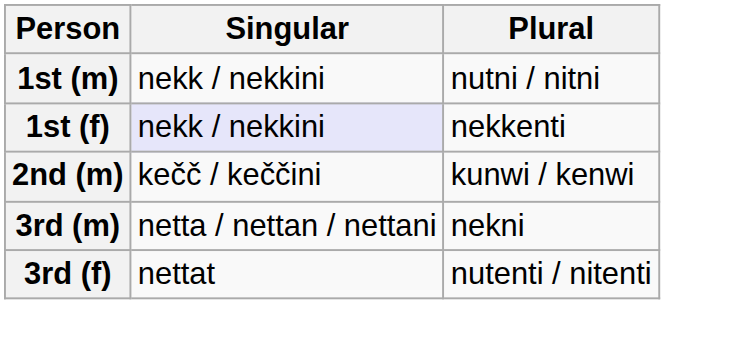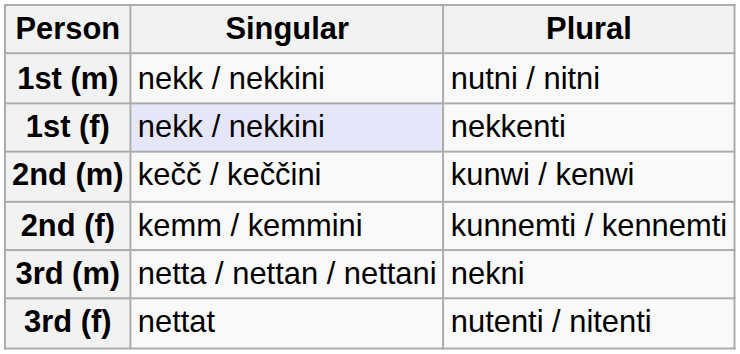 <table class="wikitable">
 <tr>
 <th>Person</th>
 <th>Singular</th>
 <th>Plural</th>
 </tr>
 <tr>
 <th>1st (m)</th>
 <td>nekk / nekkini</td>
 <td>nutni / nitni</td>
 </tr>
 <tr>
 <th>1st (f)</th>
 <td style="background: lavender;">nekk / nekkini</td>
 <td>nekkenti</td>
 </tr>
 <tr>
 <th>2nd (m)</th>
 <td>kečč / keččini</td>
 <td>kunwi / kenwi</td>
 </tr>
 <tr>
+<th>2nd (f)</th>
+<td>kemm / kemmini</td>
+<td>kunnemti / kennemti</td>
+</tr>
+<tr>
 <th>3rd (m)</th>
 <td>netta / nettan / nettani</td>
 <td>nekni</td>
 </tr>
 <tr>
 <th>3rd (f)</th>
 <td>nettat</td>
 <td>nutenti / nitenti</td>
 </tr>
 </table>
